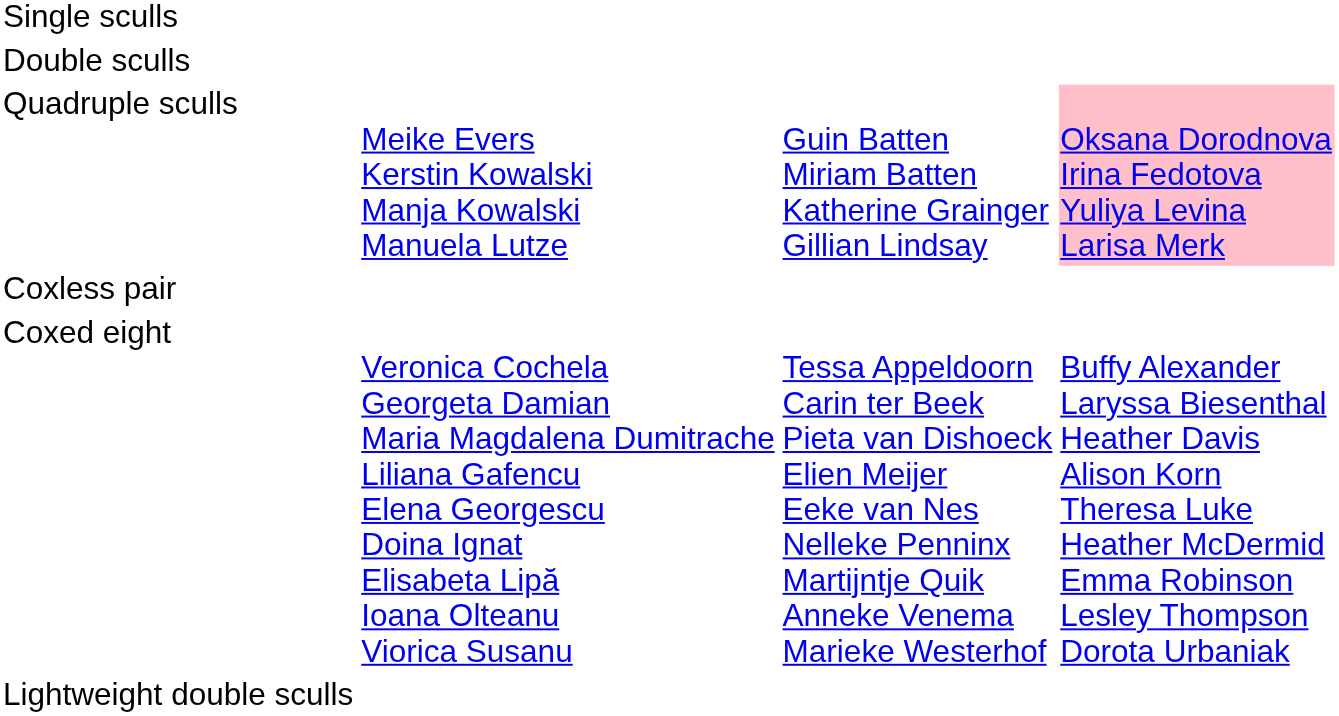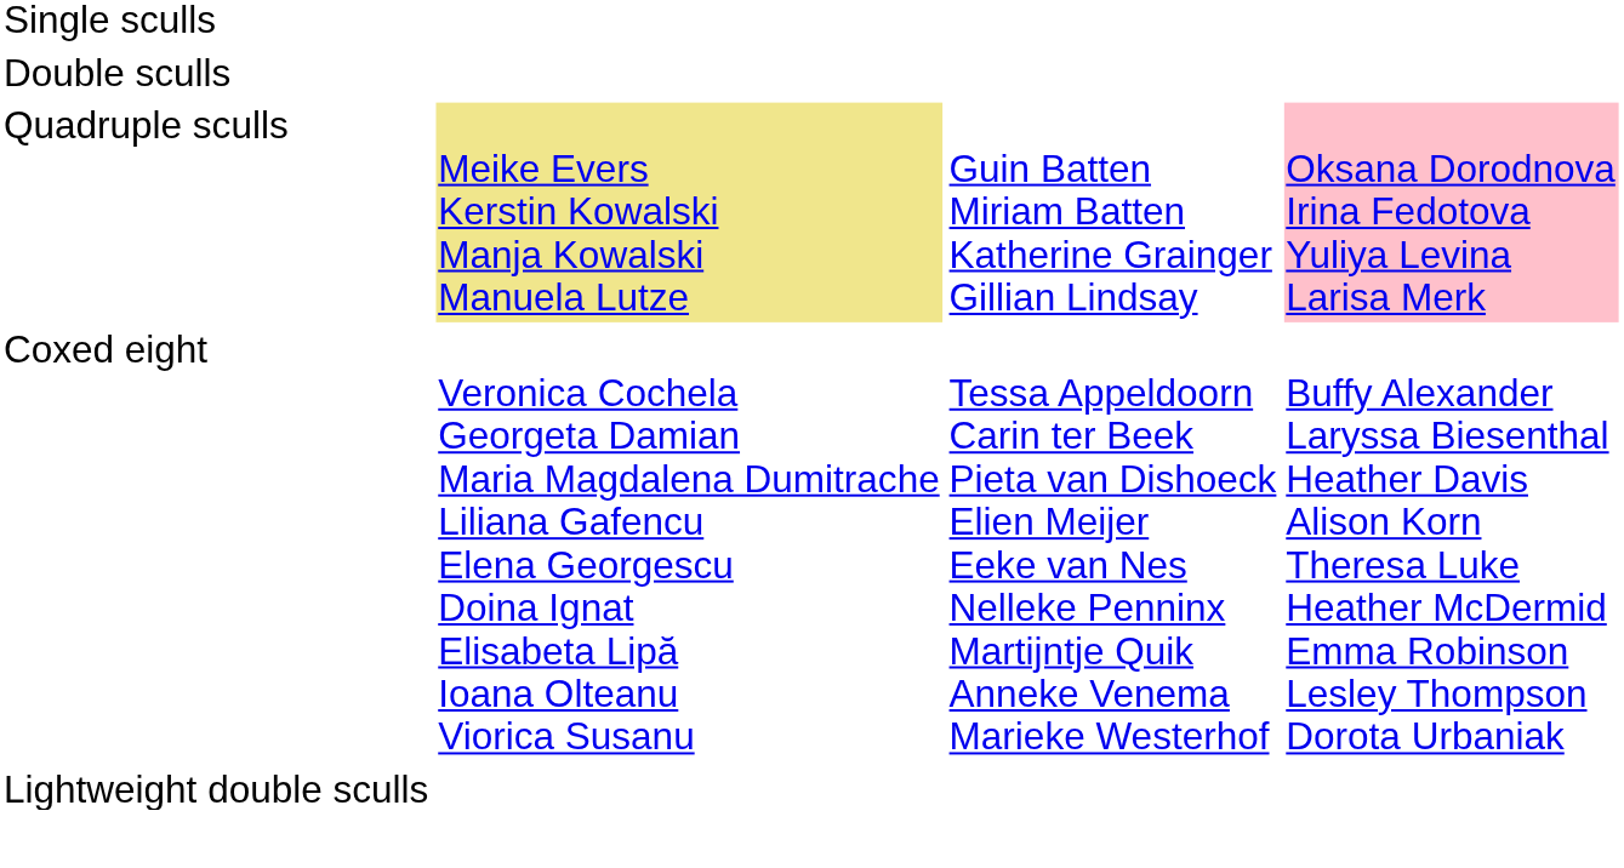 <table>
 <tr>
 <td>Single sculls<br></td>
 <td></td>
 <td></td>
 <td nowrap></td>
 </tr>
 <tr valign="top">
 <td>Double sculls<br></td>
 <td></td>
 <td></td>
 <td></td>
 </tr>
 <tr valign="top">
 <td>Quadruple sculls<br></td>
-<td><br><a href='#'>Meike Evers</a><br><a href='#'>Kerstin Kowalski</a><br><a href='#'>Manja Kowalski</a><br><a href='#'>Manuela Lutze</a></td>
+<td style="background: khaki;"><br><a href='#'>Meike Evers</a><br><a href='#'>Kerstin Kowalski</a><br><a href='#'>Manja Kowalski</a><br><a href='#'>Manuela Lutze</a></td>
 <td><br><a href='#'>Guin Batten</a><br><a href='#'>Miriam Batten</a><br><a href='#'>Katherine Grainger</a><br><a href='#'>Gillian Lindsay</a></td>
 <td style="background: pink;"><br><a href='#'>Oksana Dorodnova</a><br><a href='#'>Irina Fedotova</a><br><a href='#'>Yuliya Levina</a><br><a href='#'>Larisa Merk</a></td>
-</tr>
-<tr valign="top">
-<td>Coxless pair<br></td>
-<td></td>
-<td></td>
-<td></td>
 </tr>
 <tr valign="top">
 <td>Coxed eight<br></td>
 <td nowrap><br><a href='#'>Veronica Cochela</a><br><a href='#'>Georgeta Damian</a><br><a href='#'>Maria Magdalena Dumitrache</a><br><a href='#'>Liliana Gafencu</a><br><a href='#'>Elena Georgescu</a><br><a href='#'>Doina Ignat</a><br><a href='#'>Elisabeta Lipă</a><br><a href='#'>Ioana Olteanu</a><br><a href='#'>Viorica Susanu</a></td>
 <td><br><a href='#'>Tessa Appeldoorn</a><br><a href='#'>Carin ter Beek</a><br><a href='#'>Pieta van Dishoeck</a><br><a href='#'>Elien Meijer</a><br><a href='#'>Eeke van Nes</a><br><a href='#'>Nelleke Penninx</a><br><a href='#'>Martijntje Quik</a><br><a href='#'>Anneke Venema</a><br><a href='#'>Marieke Westerhof</a></td>
 <td><br><a href='#'>Buffy Alexander</a><br><a href='#'>Laryssa Biesenthal</a><br><a href='#'>Heather Davis</a><br><a href='#'>Alison Korn</a><br><a href='#'>Theresa Luke</a><br><a href='#'>Heather McDermid</a><br><a href='#'>Emma Robinson</a><br><a href='#'>Lesley Thompson</a><br><a href='#'>Dorota Urbaniak</a></td>
 </tr>
 <tr valign="top">
 <td>Lightweight double sculls<br></td>
 <td></td>
 <td nowrap></td>
 <td></td>
 </tr>
 </table>
